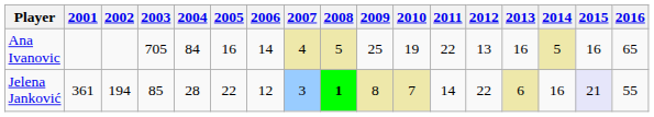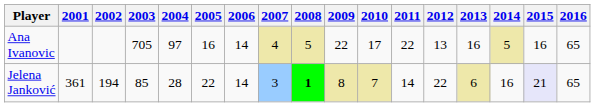 <table class="wikitable" style="text-align:center;font-size:97%">
 <tr>
 <th width="135">Player</th>
 <th><a href='#'>2001</a></th>
 <th><a href='#'>2002</a></th>
 <th><a href='#'>2003</a></th>
 <th><a href='#'>2004</a></th>
 <th><a href='#'>2005</a></th>
 <th><a href='#'>2006</a></th>
 <th><a href='#'>2007</a></th>
 <th><a href='#'>2008</a></th>
 <th><a href='#'>2009</a></th>
 <th><a href='#'>2010</a></th>
 <th><a href='#'>2011</a></th>
 <th><a href='#'>2012</a></th>
 <th><a href='#'>2013</a></th>
 <th><a href='#'>2014</a></th>
 <th><a href='#'>2015</a></th>
 <th><a href='#'>2016</a></th>
 </tr>
 <tr>
 <td align="left"> <a href='#'>Ana Ivanovic</a></td>
 <td></td>
 <td></td>
 <td>705</td>
-<td>84</td>
+<td>97</td>
 <td>16</td>
 <td>14</td>
 <td bgcolor=eee8AA>4</td>
 <td bgcolor=eee8AA>5</td>
-<td>25</td>
-<td>19</td>
+<td>22</td>
+<td>17</td>
 <td>22</td>
 <td>13</td>
 <td>16</td>
 <td bgcolor=eee8AA>5</td>
 <td>16</td>
 <td>65</td>
 </tr>
 <tr>
 <td align="left"> <a href='#'>Jelena Janković</a></td>
 <td>361</td>
 <td>194</td>
 <td>85</td>
 <td>28</td>
 <td>22</td>
-<td>12</td>
+<td>14</td>
 <td bgcolor=99ccff>3</td>
 <td bgcolor=lime><strong>1</strong></td>
 <td bgcolor=EEE8AA>8</td>
 <td bgcolor=EEE8AA>7</td>
 <td>14</td>
 <td>22</td>
 <td bgcolor=EEE8AA>6</td>
 <td>16</td>
 <td style="background: lavender;">21</td>
-<td>55</td>
+<td>65</td>
 </tr>
 </table>
